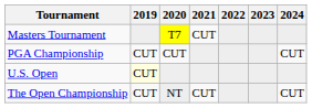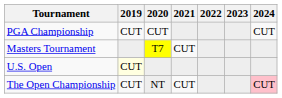 <table class="wikitable" style="font-size:95%;text-align:center;">
 <tr>
 <th>Tournament</th>
 <th>2019</th>
 <th>2020</th>
 <th>2021</th>
 <th>2022</th>
 <th>2023</th>
 <th>2024</th>
 </tr>
 <tr>
+<td align=left><a href='#'>PGA Championship</a></td>
+<td>CUT</td>
+<td>CUT</td>
+<td style="background:#eeeeee;"></td>
+<td style="background:#eeeeee;"></td>
+<td style="background:#eeeeee;"></td>
+<td>CUT</td>
+</tr>
+<tr>
 <td align=left><a href='#'>Masters Tournament</a></td>
 <td style="background:#eeeeee;"></td>
 <td style="background:yellow;">T7</td>
 <td>CUT</td>
 <td style="background:#eeeeee;"></td>
 <td style="background:#eeeeee;"></td>
 <td style="background:#eeeeee;"></td>
-</tr>
-<tr>
-<td align=left><a href='#'>PGA Championship</a></td>
-<td>CUT</td>
-<td>CUT</td>
-<td style="background:#eeeeee;"></td>
-<td style="background:#eeeeee;"></td>
-<td style="background:#eeeeee;"></td>
-<td>CUT</td>
 </tr>
 <tr>
 <td align=left><a href='#'>U.S. Open</a></td>
 <td style="background: lightyellow;">CUT</td>
 <td style="background:#eeeeee;"></td>
 <td style="background:#eeeeee;"></td>
 <td style="background:#eeeeee;"></td>
 <td style="background:#eeeeee;"></td>
 <td style="background:#eeeeee;"></td>
 </tr>
 <tr>
 <td align=left><a href='#'>The Open Championship</a></td>
 <td>CUT</td>
 <td style="background:#eeeeee;">NT</td>
 <td>CUT</td>
 <td style="background:#eeeeee;"></td>
 <td style="background:#eeeeee;"></td>
-<td>CUT</td>
+<td style="background: pink;">CUT</td>
 </tr>
 </table>
